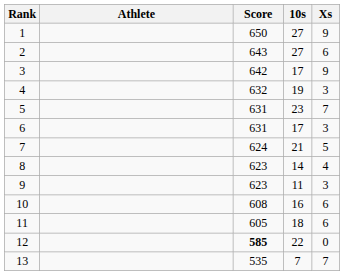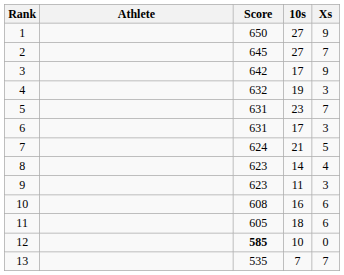 <table class=wikitable style="text-align:center">
 <tr>
 <th width=40>Rank</th>
 <th width=250>Athlete</th>
 <th width=60>Score</th>
 <th width=30>10s</th>
 <th width=30>Xs</th>
 </tr>
 <tr>
 <td>1</td>
 <td></td>
 <td>650</td>
 <td>27</td>
 <td>9</td>
 </tr>
 <tr>
 <td>2</td>
 <td></td>
-<td>643</td>
+<td>645</td>
 <td>27</td>
-<td>6</td>
+<td>7</td>
 </tr>
 <tr>
 <td>3</td>
 <td></td>
 <td>642</td>
 <td>17</td>
 <td>9</td>
 </tr>
 <tr>
 <td>4</td>
 <td></td>
 <td>632</td>
 <td>19</td>
 <td>3</td>
 </tr>
 <tr>
 <td>5</td>
 <td></td>
 <td>631</td>
 <td>23</td>
 <td>7</td>
 </tr>
 <tr>
 <td>6</td>
 <td></td>
 <td>631</td>
 <td>17</td>
 <td>3</td>
 </tr>
 <tr>
 <td>7</td>
 <td></td>
 <td>624</td>
 <td>21</td>
 <td>5</td>
 </tr>
 <tr>
 <td>8</td>
 <td></td>
 <td>623</td>
 <td>14</td>
 <td>4</td>
 </tr>
 <tr>
 <td>9</td>
 <td></td>
 <td>623</td>
 <td>11</td>
 <td>3</td>
 </tr>
 <tr>
 <td>10</td>
 <td></td>
 <td>608</td>
 <td>16</td>
 <td>6</td>
 </tr>
 <tr>
 <td>11</td>
 <td></td>
 <td>605</td>
 <td>18</td>
 <td>6</td>
 </tr>
 <tr>
 <td>12</td>
 <td></td>
 <td><strong>585</strong></td>
-<td>22</td>
+<td>10</td>
 <td>0</td>
 </tr>
 <tr>
 <td>13</td>
 <td></td>
 <td>535</td>
 <td>7</td>
 <td>7</td>
 </tr>
 </table>
